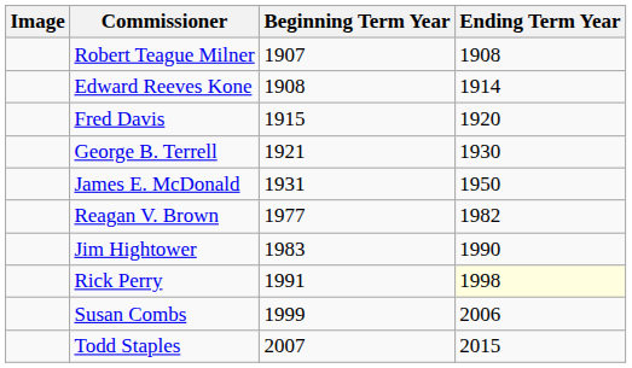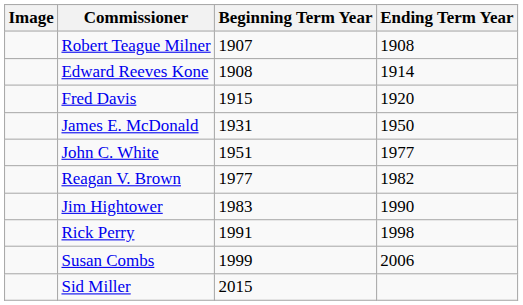 <table class="wikitable sortable">
 <tr>
 <th>Image</th>
 <th>Commissioner</th>
 <th>Beginning Term Year</th>
 <th>Ending Term Year</th>
 </tr>
 <tr>
 <td></td>
 <td><a href='#'>Robert Teague Milner</a></td>
 <td>1907</td>
 <td>1908</td>
 </tr>
 <tr>
 <td></td>
 <td><a href='#'>Edward Reeves Kone</a></td>
 <td>1908</td>
 <td>1914</td>
 </tr>
 <tr>
 <td></td>
 <td><a href='#'>Fred Davis</a></td>
 <td>1915</td>
 <td>1920</td>
 </tr>
 <tr>
 <td></td>
-<td><a href='#'>George B. Terrell</a></td>
-<td>1921</td>
-<td>1930</td>
+<td><a href='#'>James E. McDonald</a></td>
+<td>1931</td>
+<td>1950</td>
 </tr>
 <tr>
 <td></td>
-<td><a href='#'>James E. McDonald</a></td>
-<td>1931</td>
-<td>1950</td>
+<td><a href='#'>John C. White</a></td>
+<td>1951</td>
+<td>1977</td>
 </tr>
 <tr>
 <td></td>
 <td><a href='#'>Reagan V. Brown</a></td>
 <td>1977</td>
 <td>1982</td>
 </tr>
 <tr>
 <td></td>
 <td><a href='#'>Jim Hightower</a></td>
 <td>1983</td>
 <td>1990</td>
 </tr>
 <tr>
 <td></td>
 <td><a href='#'>Rick Perry</a></td>
 <td>1991</td>
-<td style="background: lightyellow;">1998</td>
+<td>1998</td>
 </tr>
 <tr>
 <td></td>
 <td><a href='#'>Susan Combs</a></td>
 <td>1999</td>
 <td>2006</td>
 </tr>
 <tr>
 <td></td>
-<td><a href='#'>Todd Staples</a></td>
-<td>2007</td>
+<td><a href='#'>Sid Miller</a></td>
 <td>2015</td>
+<td></td>
 </tr>
 </table>
